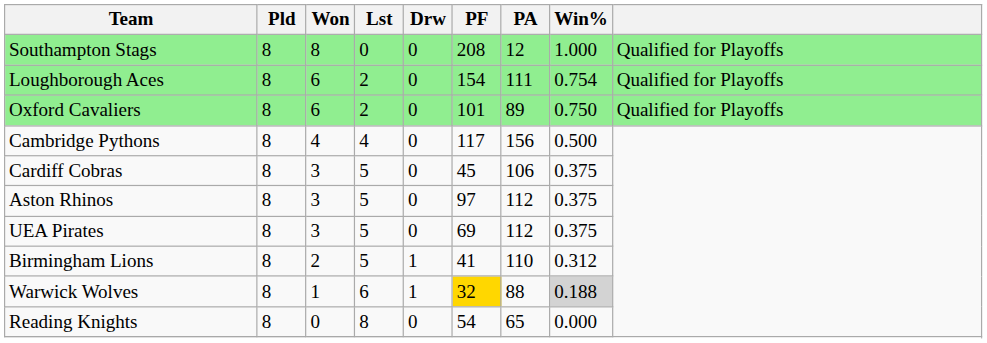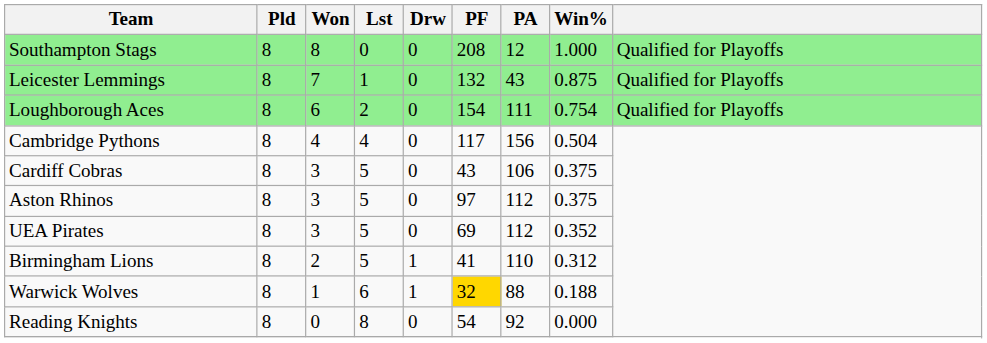 <table class="wikitable" width=65%">
 <tr>
 <th width=26%>Team</th>
 <th width=5%>Pld</th>
 <th width=5%>Won</th>
 <th width=5%>Lst</th>
 <th width=5%>Drw</th>
 <th width=5%>PF</th>
 <th width=5%>PA</th>
 <th width=6%>Win%</th>
 <th width=38%></th>
 </tr>
 <tr style="background:lightgreen">
 <td>Southampton Stags</td>
 <td>8</td>
 <td>8</td>
 <td>0</td>
 <td>0</td>
 <td>208</td>
 <td>12</td>
 <td>1.000</td>
 <td>Qualified for Playoffs</td>
 </tr>
 <tr style="background:lightgreen">
+<td>Leicester Lemmings</td>
+<td>8</td>
+<td>7</td>
+<td>1</td>
+<td>0</td>
+<td>132</td>
+<td>43</td>
+<td>0.875</td>
+<td>Qualified for Playoffs</td>
+</tr>
+<tr style="background:lightgreen">
 <td>Loughborough Aces</td>
 <td>8</td>
 <td>6</td>
 <td>2</td>
 <td>0</td>
 <td>154</td>
 <td>111</td>
 <td>0.754</td>
 <td>Qualified for Playoffs</td>
 </tr>
-<tr style="background:lightgreen">
-<td>Oxford Cavaliers</td>
-<td>8</td>
-<td>6</td>
-<td>2</td>
-<td>0</td>
-<td>101</td>
-<td>89</td>
-<td>0.750</td>
-<td>Qualified for Playoffs</td>
-</tr>
 <tr>
 <td>Cambridge Pythons</td>
 <td>8</td>
 <td>4</td>
 <td>4</td>
 <td>0</td>
 <td>117</td>
 <td>156</td>
-<td>0.500</td>
+<td>0.504</td>
 </tr>
 <tr>
 <td>Cardiff Cobras</td>
 <td>8</td>
 <td>3</td>
 <td>5</td>
 <td>0</td>
-<td>45</td>
+<td>43</td>
 <td>106</td>
 <td>0.375</td>
 </tr>
 <tr>
 <td>Aston Rhinos</td>
 <td>8</td>
 <td>3</td>
 <td>5</td>
 <td>0</td>
 <td>97</td>
 <td>112</td>
 <td>0.375</td>
 </tr>
 <tr>
 <td>UEA Pirates</td>
 <td>8</td>
 <td>3</td>
 <td>5</td>
 <td>0</td>
 <td>69</td>
 <td>112</td>
-<td>0.375</td>
+<td>0.352</td>
 </tr>
 <tr>
 <td>Birmingham Lions</td>
 <td>8</td>
 <td>2</td>
 <td>5</td>
 <td>1</td>
 <td>41</td>
 <td>110</td>
 <td>0.312</td>
 </tr>
 <tr>
 <td>Warwick Wolves</td>
 <td>8</td>
 <td>1</td>
 <td>6</td>
 <td>1</td>
 <td style="background: gold;">32</td>
 <td>88</td>
-<td style="background: lightgrey;">0.188</td>
+<td>0.188</td>
 </tr>
 <tr>
 <td>Reading Knights</td>
 <td>8</td>
 <td>0</td>
 <td>8</td>
 <td>0</td>
 <td>54</td>
-<td>65</td>
+<td>92</td>
 <td>0.000</td>
 </tr>
 <tr>
 </tr>
 </table>
